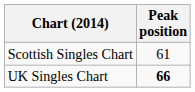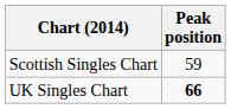 <table class="wikitable sortable">
 <tr>
 <th>Chart (2014)</th>
 <th>Peak<br>position</th>
 </tr>
 <tr>
 <td>Scottish Singles Chart</td>
-<td style="text-align:center;">61</td>
+<td style="text-align:center;">59</td>
 </tr>
 <tr>
 <td>UK Singles Chart</td>
 <td style="text-align:center;"><strong>66</strong></td>
 </tr>
 </table>
